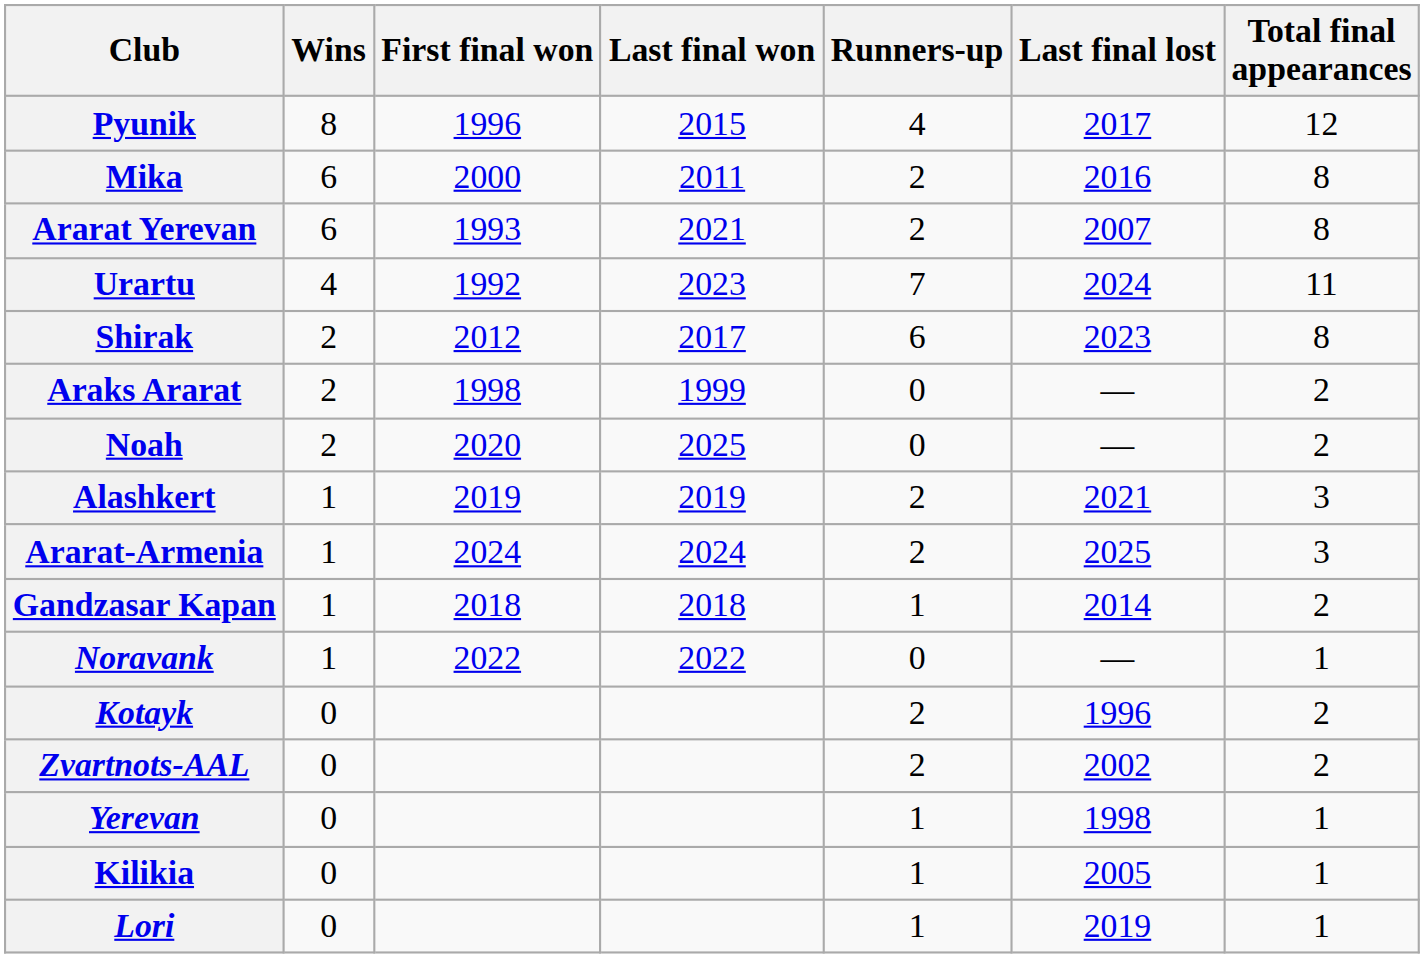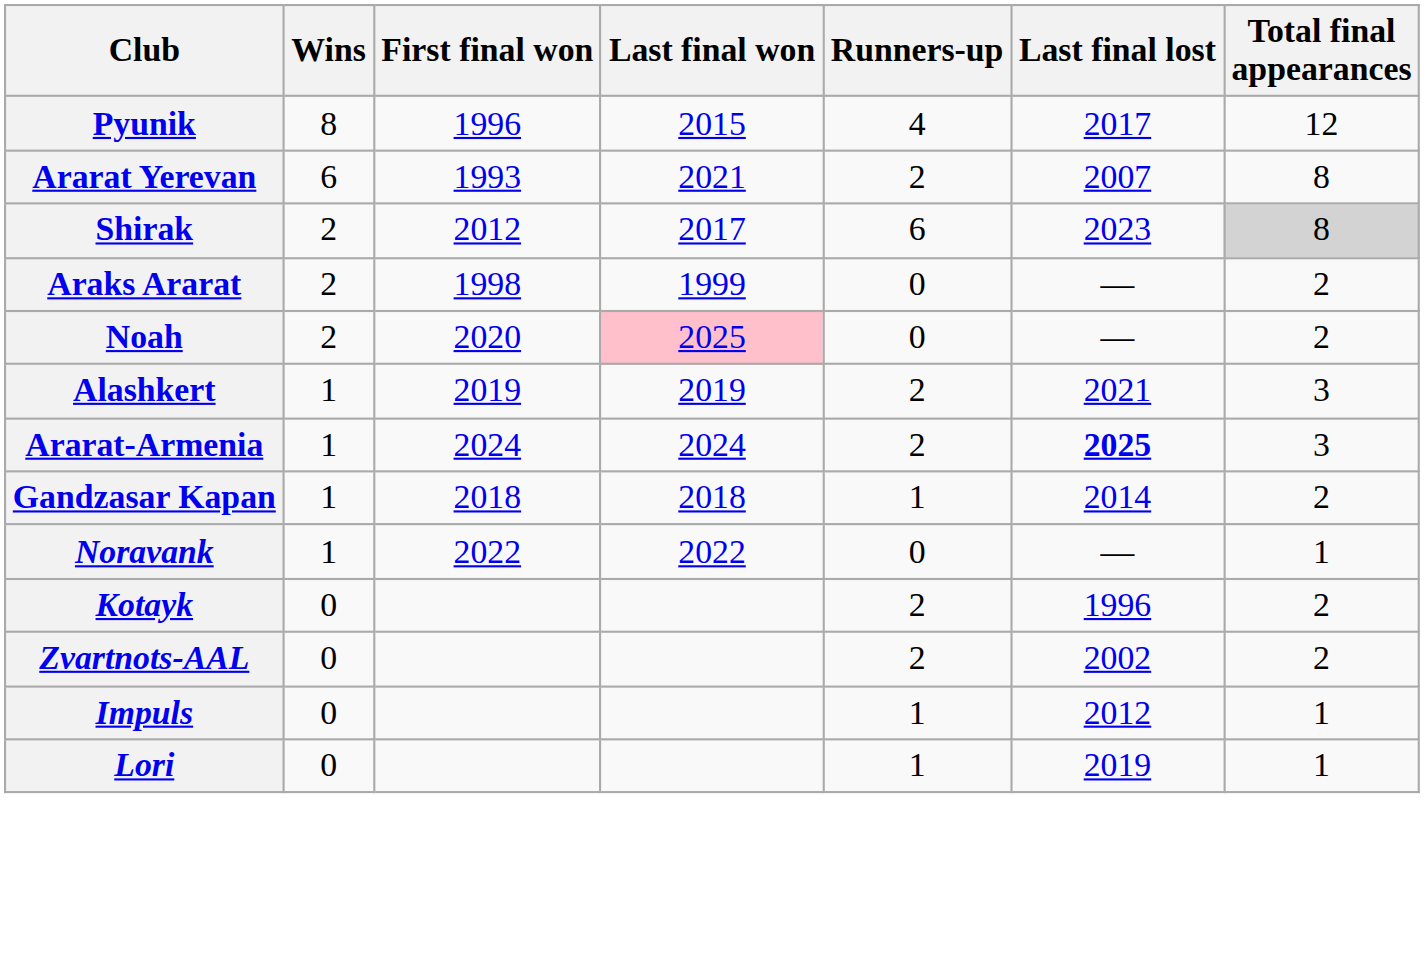 <table class="wikitable sortable plainrowheaders" style="text-align:center">
 <tr>
 <th scope="col">Club</th>
 <th scope="col">Wins</th>
 <th scope="col">First final won</th>
 <th scope="col">Last final won</th>
 <th scope="col">Runners-up</th>
 <th scope="col">Last final lost</th>
 <th scope="col">Total final<br>appearances</th>
 </tr>
 <tr>
 <th scope="row"><a href='#'>Pyunik</a></th>
 <td>8</td>
 <td><a href='#'>1996</a></td>
 <td><a href='#'>2015</a></td>
 <td>4</td>
 <td><a href='#'>2017</a></td>
 <td>12</td>
 </tr>
 <tr>
-<th scope="row"><a href='#'>Mika</a></th>
-<td>6</td>
-<td><a href='#'>2000</a></td>
-<td><a href='#'>2011</a></td>
-<td>2</td>
-<td><a href='#'>2016</a></td>
-<td>8</td>
-</tr>
-<tr>
 <th scope="row"><a href='#'>Ararat Yerevan</a></th>
 <td>6</td>
 <td><a href='#'>1993</a></td>
 <td><a href='#'>2021</a></td>
 <td>2</td>
 <td><a href='#'>2007</a></td>
 <td>8</td>
 </tr>
 <tr>
-<th scope="row"><a href='#'>Urartu</a></th>
-<td>4</td>
-<td><a href='#'>1992</a></td>
-<td><a href='#'>2023</a></td>
-<td>7</td>
-<td><a href='#'>2024</a></td>
-<td>11</td>
-</tr>
-<tr>
 <th scope="row"><a href='#'>Shirak</a></th>
 <td>2</td>
 <td><a href='#'>2012</a></td>
 <td><a href='#'>2017</a></td>
 <td>6</td>
 <td><a href='#'>2023</a></td>
-<td>8</td>
+<td style="background: lightgrey;">8</td>
 </tr>
 <tr>
 <th scope="row"><a href='#'>Araks Ararat</a></th>
 <td>2</td>
 <td><a href='#'>1998</a></td>
 <td><a href='#'>1999</a></td>
 <td>0</td>
 <td>—</td>
 <td>2</td>
 </tr>
 <tr>
 <th scope="row"><a href='#'>Noah</a></th>
 <td>2</td>
 <td><a href='#'>2020</a></td>
-<td><a href='#'>2025</a></td>
+<td style="background: pink;"><a href='#'>2025</a></td>
 <td>0</td>
 <td>—</td>
 <td>2</td>
 </tr>
 <tr>
 <th scope="row"><a href='#'>Alashkert</a></th>
 <td>1</td>
 <td><a href='#'>2019</a></td>
 <td><a href='#'>2019</a></td>
 <td>2</td>
 <td><a href='#'>2021</a></td>
 <td>3</td>
 </tr>
 <tr>
 <th scope="row"><a href='#'>Ararat-Armenia</a></th>
 <td>1</td>
 <td><a href='#'>2024</a></td>
 <td><a href='#'>2024</a></td>
 <td>2</td>
-<td><a href='#'>2025</a></td>
+<td><strong><a href='#'>2025</a></strong></td>
 <td>3</td>
 </tr>
 <tr>
 <th scope="row"><a href='#'>Gandzasar Kapan</a></th>
 <td>1</td>
 <td><a href='#'>2018</a></td>
 <td><a href='#'>2018</a></td>
 <td>1</td>
 <td><a href='#'>2014</a></td>
 <td>2</td>
 </tr>
 <tr>
 <th scope="row"><em><a href='#'>Noravank</a></em></th>
 <td>1</td>
 <td><a href='#'>2022</a></td>
 <td><a href='#'>2022</a></td>
 <td>0</td>
 <td>—</td>
 <td>1</td>
 </tr>
 <tr>
 <th scope="row"><em><a href='#'>Kotayk</a></em></th>
 <td>0</td>
 <td></td>
 <td></td>
 <td>2</td>
 <td><a href='#'>1996</a></td>
 <td>2</td>
 </tr>
 <tr>
 <th scope="row"><em><a href='#'>Zvartnots-AAL</a></em></th>
 <td>0</td>
 <td></td>
 <td></td>
 <td>2</td>
 <td><a href='#'>2002</a></td>
 <td>2</td>
 </tr>
 <tr>
-<th scope="row"><em><a href='#'>Yerevan</a></em></th>
+<th scope="row"><em><a href='#'>Impuls</a></em></th>
 <td>0</td>
 <td></td>
 <td></td>
 <td>1</td>
-<td><a href='#'>1998</a></td>
-<td>1</td>
-</tr>
-<tr>
-<th scope="row"><a href='#'>Kilikia</a></th>
-<td>0</td>
-<td></td>
-<td></td>
-<td>1</td>
-<td><a href='#'>2005</a></td>
+<td><a href='#'>2012</a></td>
 <td>1</td>
 </tr>
 <tr>
 <th scope="row"><em><a href='#'>Lori</a></em></th>
 <td>0</td>
 <td></td>
 <td></td>
 <td>1</td>
 <td><a href='#'>2019</a></td>
 <td>1</td>
 </tr>
 </table>
